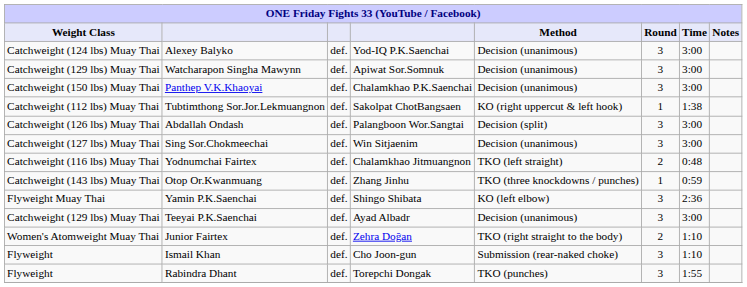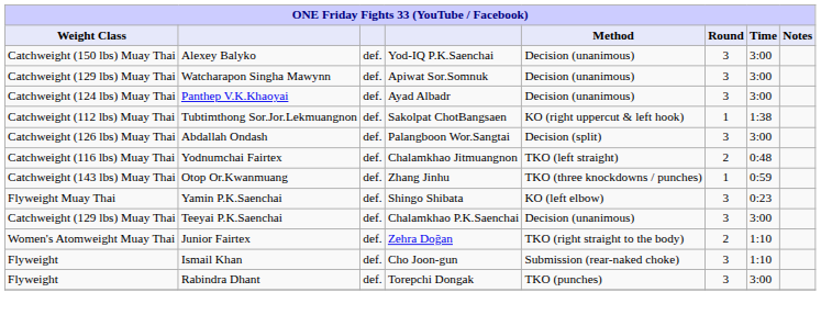 <table class="wikitable" style="font-size: 80%;">
 <tr>
 <th colspan="8" style="background-color: #ccf; color: #000080; text-align: center;"><strong>ONE Friday Fights 33 (YouTube / Facebook)</strong></th>
 </tr>
 <tr>
 <th colspan="1" style="background-color: #E6E8FA; color: #000000; text-align: center;">Weight Class</th>
 <th colspan="1" style="background-color: #E6E8FA; color: #000000; text-align: center;"></th>
 <th colspan="1" style="background-color: #E6E8FA; color: #000000; text-align: center;"></th>
 <th colspan="1" style="background-color: #E6E8FA; color: #000000; text-align: center;"></th>
 <th colspan="1" style="background-color: #E6E8FA; color: #000000; text-align: center;">Method</th>
 <th colspan="1" style="background-color: #E6E8FA; color: #000000; text-align: center;">Round</th>
 <th colspan="1" style="background-color: #E6E8FA; color: #000000; text-align: center;">Time</th>
 <th colspan="1" style="background-color: #E6E8FA; color: #000000; text-align: center;">Notes</th>
 </tr>
 <tr>
-<td>Catchweight (124 lbs) Muay Thai</td>
+<td>Catchweight (150 lbs) Muay Thai</td>
 <td> Alexey Balyko</td>
 <td>def.</td>
 <td> Yod-IQ P.K.Saenchai</td>
 <td>Decision (unanimous)</td>
 <td align=center>3</td>
 <td>3:00</td>
 <td></td>
 </tr>
 <tr>
 <td>Catchweight (129 lbs) Muay Thai</td>
 <td> Watcharapon Singha Mawynn</td>
 <td>def.</td>
 <td> Apiwat Sor.Somnuk</td>
 <td>Decision (unanimous)</td>
 <td align=center>3</td>
 <td>3:00</td>
 <td></td>
 </tr>
 <tr>
-<td>Catchweight (150 lbs) Muay Thai</td>
+<td>Catchweight (124 lbs) Muay Thai</td>
 <td> <a href='#'>Panthep V.K.Khaoyai</a></td>
 <td>def.</td>
-<td> Chalamkhao P.K.Saenchai</td>
+<td> Ayad Albadr</td>
 <td>Decision (unanimous)</td>
 <td align=center>3</td>
 <td>3:00</td>
 <td></td>
 </tr>
 <tr>
 <td>Catchweight (112 lbs) Muay Thai</td>
 <td> Tubtimthong Sor.Jor.Lekmuangnon</td>
 <td>def.</td>
 <td> Sakolpat ChotBangsaen</td>
 <td>KO (right uppercut & left hook)</td>
 <td align=center>1</td>
 <td>1:38</td>
 <td></td>
 </tr>
 <tr>
 <td>Catchweight (126 lbs) Muay Thai</td>
 <td> Abdallah Ondash</td>
 <td>def.</td>
 <td> Palangboon Wor.Sangtai</td>
 <td>Decision (split)</td>
-<td align=center>3</td>
-<td>3:00</td>
-<td></td>
-</tr>
-<tr>
-<td>Catchweight (127 lbs) Muay Thai</td>
-<td> Sing Sor.Chokmeechai</td>
-<td>def.</td>
-<td> Win Sitjaenim</td>
-<td>Decision (unanimous)</td>
 <td align=center>3</td>
 <td>3:00</td>
 <td></td>
 </tr>
 <tr>
 <td>Catchweight (116 lbs) Muay Thai</td>
 <td> Yodnumchai Fairtex</td>
 <td>def.</td>
 <td> Chalamkhao Jitmuangnon</td>
 <td>TKO (left straight)</td>
 <td align=center>2</td>
 <td>0:48</td>
 <td></td>
 </tr>
 <tr>
 <td>Catchweight (143 lbs) Muay Thai</td>
 <td> Otop Or.Kwanmuang</td>
 <td>def.</td>
 <td> Zhang Jinhu</td>
 <td>TKO (three knockdowns / punches)</td>
 <td align=center>1</td>
 <td>0:59</td>
 <td></td>
 </tr>
 <tr>
 <td>Flyweight Muay Thai</td>
 <td> Yamin P.K.Saenchai</td>
 <td>def.</td>
 <td> Shingo Shibata</td>
 <td>KO (left elbow)</td>
 <td align=center>3</td>
-<td>2:36</td>
+<td>0:23</td>
 <td></td>
 </tr>
 <tr>
 <td>Catchweight (129 lbs) Muay Thai</td>
 <td> Teeyai P.K.Saenchai</td>
 <td>def.</td>
-<td> Ayad Albadr</td>
+<td> Chalamkhao P.K.Saenchai</td>
 <td>Decision (unanimous)</td>
 <td align=center>3</td>
 <td>3:00</td>
 <td></td>
 </tr>
 <tr>
 <td>Women's Atomweight Muay Thai</td>
 <td> Junior Fairtex</td>
 <td>def.</td>
 <td> <a href='#'>Zehra Doğan</a></td>
 <td>TKO (right straight to the body)</td>
 <td align=center>2</td>
 <td>1:10</td>
 <td></td>
 </tr>
 <tr>
 <td>Flyweight</td>
 <td> Ismail Khan</td>
 <td>def.</td>
 <td> Cho Joon-gun</td>
 <td>Submission (rear-naked choke)</td>
 <td align=center>3</td>
 <td>1:10</td>
 <td></td>
 </tr>
 <tr>
 <td>Flyweight</td>
 <td> Rabindra Dhant</td>
 <td>def.</td>
 <td> Torepchi Dongak</td>
 <td>TKO (punches)</td>
 <td align=center>3</td>
-<td>1:55</td>
+<td>3:00</td>
 <td></td>
 </tr>
 <tr>
 </tr>
 </table>
